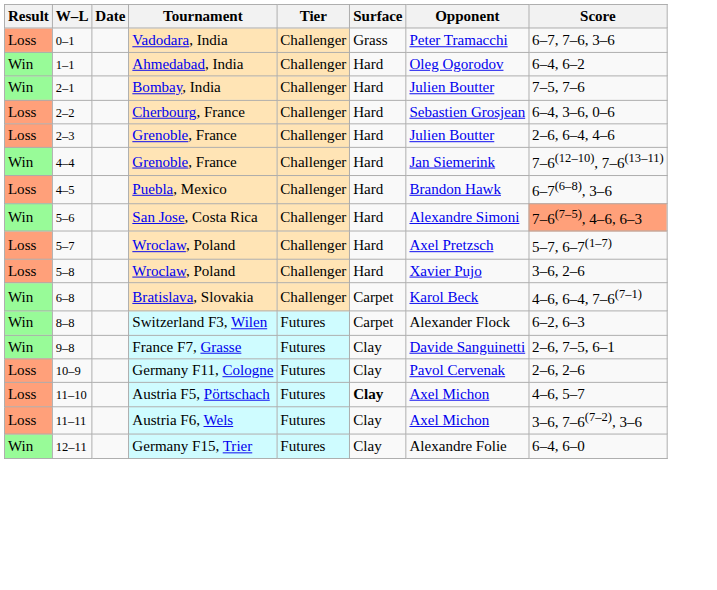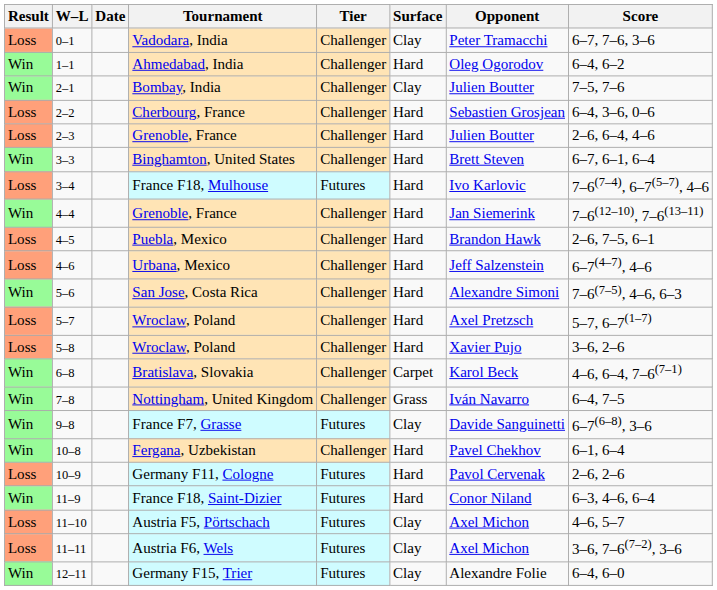 <table class="sortable wikitable">
 <tr>
 <th>Result</th>
 <th class="unsortable">W–L</th>
 <th>Date</th>
 <th>Tournament</th>
 <th>Tier</th>
 <th>Surface</th>
 <th>Opponent</th>
 <th class="unsortable">Score</th>
 </tr>
 <tr>
 <td style="background:#ffa07a;">Loss</td>
 <td><small>0–1</small></td>
 <td></td>
 <td style="background:moccasin;"><a href='#'>Vadodara</a>, India</td>
 <td style="background:moccasin;">Challenger</td>
-<td>Grass</td>
+<td>Clay</td>
 <td> <a href='#'>Peter Tramacchi</a></td>
 <td>6–7, 7–6, 3–6</td>
 </tr>
 <tr>
 <td style="background:#98fb98;">Win</td>
 <td><small>1–1</small></td>
 <td></td>
 <td style="background:moccasin;"><a href='#'>Ahmedabad</a>, India</td>
 <td style="background:moccasin;">Challenger</td>
 <td>Hard</td>
 <td> <a href='#'>Oleg Ogorodov</a></td>
 <td>6–4, 6–2</td>
 </tr>
 <tr>
 <td style="background:#98fb98;">Win</td>
 <td><small>2–1</small></td>
 <td></td>
 <td style="background:moccasin;"><a href='#'>Bombay</a>, India</td>
 <td style="background:moccasin;">Challenger</td>
-<td>Hard</td>
+<td>Clay</td>
 <td> <a href='#'>Julien Boutter</a></td>
 <td>7–5, 7–6</td>
 </tr>
 <tr>
 <td style="background:#ffa07a;">Loss</td>
 <td><small>2–2</small></td>
 <td></td>
 <td style="background:moccasin;"><a href='#'>Cherbourg</a>, France</td>
 <td style="background:moccasin;">Challenger</td>
 <td>Hard</td>
 <td> <a href='#'>Sebastien Grosjean</a></td>
 <td>6–4, 3–6, 0–6</td>
 </tr>
 <tr>
 <td style="background:#ffa07a;">Loss</td>
 <td><small>2–3</small></td>
 <td></td>
 <td style="background:moccasin;"><a href='#'>Grenoble</a>, France</td>
 <td style="background:moccasin;">Challenger</td>
 <td>Hard</td>
 <td> <a href='#'>Julien Boutter</a></td>
 <td>2–6, 6–4, 4–6</td>
 </tr>
 <tr>
 <td style="background:#98fb98;">Win</td>
+<td><small>3–3</small></td>
+<td></td>
+<td style="background:moccasin;"><a href='#'>Binghamton</a>, United States</td>
+<td style="background:moccasin;">Challenger</td>
+<td>Hard</td>
+<td> <a href='#'>Brett Steven</a></td>
+<td>6–7, 6–1, 6–4</td>
+</tr>
+<tr>
+<td style="background:#ffa07a;">Loss</td>
+<td><small>3–4</small></td>
+<td></td>
+<td style="background:#cffcff;">France F18, <a href='#'>Mulhouse</a></td>
+<td style="background:#cffcff;">Futures</td>
+<td>Hard</td>
+<td> <a href='#'>Ivo Karlovic</a></td>
+<td>7–6<sup>(7–4)</sup>, 6–7<sup>(5–7)</sup>, 4–6</td>
+</tr>
+<tr>
+<td style="background:#98fb98;">Win</td>
 <td><small>4–4</small></td>
 <td></td>
 <td style="background:moccasin;"><a href='#'>Grenoble</a>, France</td>
 <td style="background:moccasin;">Challenger</td>
 <td>Hard</td>
 <td> <a href='#'>Jan Siemerink</a></td>
 <td>7–6<sup>(12–10)</sup>, 7–6<sup>(13–11)</sup></td>
 </tr>
 <tr>
 <td style="background:#ffa07a;">Loss</td>
 <td><small>4–5</small></td>
 <td></td>
 <td style="background:moccasin;"><a href='#'>Puebla</a>, Mexico</td>
 <td style="background:moccasin;">Challenger</td>
 <td>Hard</td>
 <td> <a href='#'>Brandon Hawk</a></td>
-<td>6–7<sup>(6–8)</sup>, 3–6</td>
+<td>2–6, 7–5, 6–1</td>
+</tr>
+<tr>
+<td style="background:#ffa07a;">Loss</td>
+<td><small>4–6</small></td>
+<td></td>
+<td style="background:moccasin;"><a href='#'>Urbana</a>, Mexico</td>
+<td style="background:moccasin;">Challenger</td>
+<td>Hard</td>
+<td> <a href='#'>Jeff Salzenstein</a></td>
+<td>6–7<sup>(4–7)</sup>, 4–6</td>
 </tr>
 <tr>
 <td style="background:#98fb98;">Win</td>
 <td><small>5–6</small></td>
 <td></td>
 <td style="background:moccasin;"><a href='#'>San Jose</a>, Costa Rica</td>
 <td style="background:moccasin;">Challenger</td>
 <td>Hard</td>
 <td> <a href='#'>Alexandre Simoni</a></td>
-<td style="background: lightsalmon;">7–6<sup>(7–5)</sup>, 4–6, 6–3</td>
+<td>7–6<sup>(7–5)</sup>, 4–6, 6–3</td>
 </tr>
 <tr>
 <td style="background:#ffa07a;">Loss</td>
 <td><small>5–7</small></td>
 <td></td>
 <td style="background:moccasin;"><a href='#'>Wroclaw</a>, Poland</td>
 <td style="background:moccasin;">Challenger</td>
 <td>Hard</td>
 <td> <a href='#'>Axel Pretzsch</a></td>
 <td>5–7, 6–7<sup>(1–7)</sup></td>
 </tr>
 <tr>
 <td style="background:#ffa07a;">Loss</td>
 <td><small>5–8</small></td>
 <td></td>
 <td style="background:moccasin;"><a href='#'>Wroclaw</a>, Poland</td>
 <td style="background:moccasin;">Challenger</td>
 <td>Hard</td>
 <td> <a href='#'>Xavier Pujo</a></td>
 <td>3–6, 2–6</td>
 </tr>
 <tr>
 <td style="background:#98fb98;">Win</td>
 <td><small>6–8</small></td>
 <td></td>
 <td style="background:moccasin;"><a href='#'>Bratislava</a>, Slovakia</td>
 <td style="background:moccasin;">Challenger</td>
 <td>Carpet</td>
 <td> <a href='#'>Karol Beck</a></td>
 <td>4–6, 6–4, 7–6<sup>(7–1)</sup></td>
 </tr>
 <tr>
 <td style="background:#98fb98;">Win</td>
-<td><small>8–8</small></td>
+<td><small>7–8</small></td>
 <td></td>
-<td style="background:#cffcff;">Switzerland F3, <a href='#'>Wilen</a></td>
-<td style="background:#cffcff;">Futures</td>
-<td>Carpet</td>
-<td> Alexander Flock</td>
-<td>6–2, 6–3</td>
+<td style="background:moccasin;"><a href='#'>Nottingham</a>, United Kingdom</td>
+<td style="background:moccasin;">Challenger</td>
+<td>Grass</td>
+<td> <a href='#'>Iván Navarro</a></td>
+<td>6–4, 7–5</td>
 </tr>
 <tr>
 <td style="background:#98fb98;">Win</td>
 <td><small>9–8</small></td>
 <td></td>
 <td style="background:#cffcff;">France F7, <a href='#'>Grasse</a></td>
 <td style="background:#cffcff;">Futures</td>
 <td>Clay</td>
 <td> <a href='#'>Davide Sanguinetti</a></td>
-<td>2–6, 7–5, 6–1</td>
+<td>6–7<sup>(6–8)</sup>, 3–6</td>
+</tr>
+<tr>
+<td style="background:#98fb98;">Win</td>
+<td><small>10–8</small></td>
+<td></td>
+<td style="background:moccasin;"><a href='#'>Fergana</a>, Uzbekistan</td>
+<td style="background:moccasin;">Challenger</td>
+<td>Hard</td>
+<td> <a href='#'>Pavel Chekhov</a></td>
+<td>6–1, 6–4</td>
 </tr>
 <tr>
 <td style="background:#ffa07a;">Loss</td>
 <td><small>10–9</small></td>
 <td></td>
 <td style="background:#cffcff;">Germany F11, <a href='#'>Cologne</a></td>
 <td style="background:#cffcff;">Futures</td>
-<td>Clay</td>
+<td>Hard</td>
 <td> <a href='#'>Pavol Cervenak</a></td>
 <td>2–6, 2–6</td>
+</tr>
+<tr>
+<td style="background:#98fb98;">Win</td>
+<td><small>11–9</small></td>
+<td></td>
+<td style="background:#cffcff;">France F18, <a href='#'>Saint-Dizier</a></td>
+<td style="background:#cffcff;">Futures</td>
+<td>Hard</td>
+<td> <a href='#'>Conor Niland</a></td>
+<td>6–3, 4–6, 6–4</td>
 </tr>
 <tr>
 <td style="background:#ffa07a;">Loss</td>
 <td><small>11–10</small></td>
 <td></td>
 <td style="background:#cffcff;">Austria F5, <a href='#'>Pörtschach</a></td>
 <td style="background:#cffcff;">Futures</td>
-<td><strong>Clay</strong></td>
+<td>Clay</td>
 <td> <a href='#'>Axel Michon</a></td>
 <td>4–6, 5–7</td>
 </tr>
 <tr>
 <td style="background:#ffa07a;">Loss</td>
 <td><small>11–11</small></td>
 <td></td>
 <td style="background:#cffcff;">Austria F6, <a href='#'>Wels</a></td>
 <td style="background:#cffcff;">Futures</td>
 <td>Clay</td>
 <td> <a href='#'>Axel Michon</a></td>
 <td>3–6, 7–6<sup>(7–2)</sup>, 3–6</td>
 </tr>
 <tr>
 <td style="background:#98fb98;">Win</td>
 <td><small>12–11</small></td>
 <td></td>
 <td style="background:#cffcff;">Germany F15, <a href='#'>Trier</a></td>
 <td style="background:#cffcff;">Futures</td>
 <td>Clay</td>
 <td> Alexandre Folie</td>
 <td>6–4, 6–0</td>
 </tr>
 </table>
